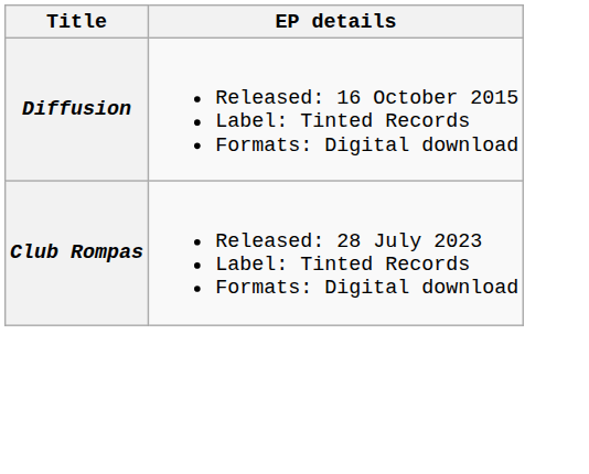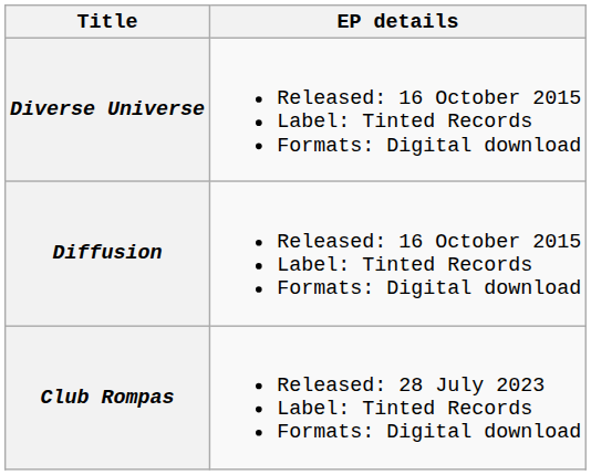 <table class="wikitable plainrowheaders">
 <tr>
 <th scope="col">Title</th>
 <th scope="col">EP details</th>
+</tr>
+<tr>
+<th scope="row"><em>Diverse Universe</em></th>
+<td><br><ul><li>Released: 16 October 2015</li><li>Label: Tinted Records</li><li>Formats: Digital download</li></ul></td>
 </tr>
 <tr>
 <th scope="row"><em>Diffusion</em></th>
 <td><br><ul><li>Released: 16 October 2015</li><li>Label: Tinted Records</li><li>Formats: Digital download</li></ul></td>
 </tr>
 <tr>
 <th scope="row"><em>Club Rompas</em></th>
 <td><br><ul><li>Released: 28 July 2023</li><li>Label: Tinted Records</li><li>Formats: Digital download</li></ul></td>
 </tr>
 </table>
